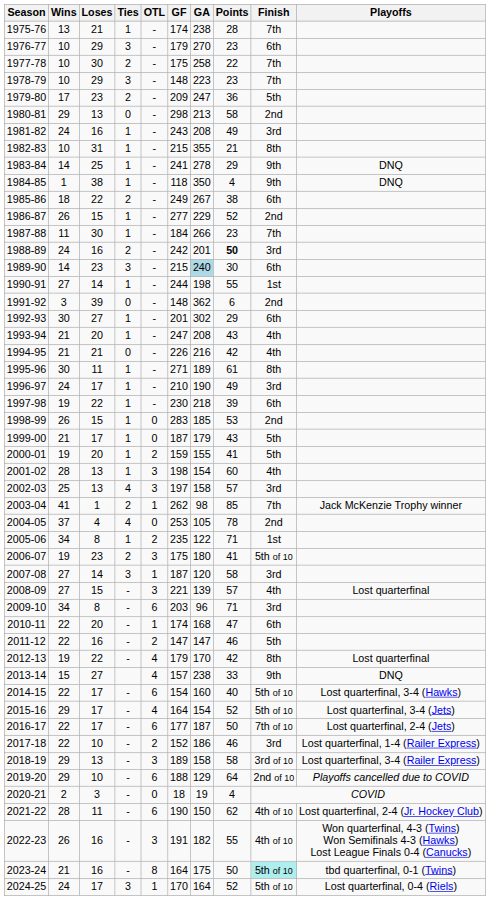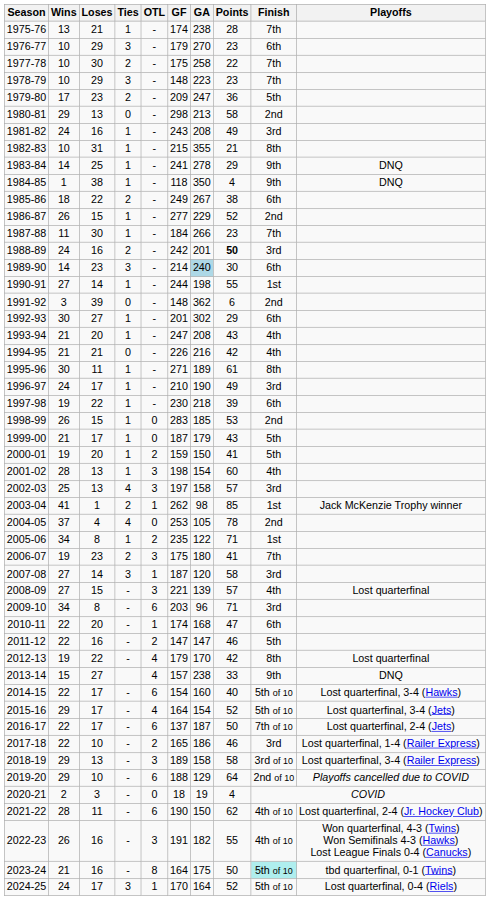 <table class="wikitable" style="text-align:center;">
 <tr bgcolor="#dddddd">
 <th>Season</th>
 <th>Wins</th>
 <th>Loses</th>
 <th>Ties</th>
 <th>OTL</th>
 <th>GF</th>
 <th>GA</th>
 <th>Points</th>
 <th>Finish</th>
 <th>Playoffs</th>
 </tr>
 <tr>
 <td>1975-76</td>
 <td>13</td>
 <td>21</td>
 <td>1</td>
 <td>-</td>
 <td>174</td>
 <td>238</td>
 <td>28</td>
 <td>7th</td>
 <td></td>
 </tr>
 <tr>
 <td>1976-77</td>
 <td>10</td>
 <td>29</td>
 <td>3</td>
 <td>-</td>
 <td>179</td>
 <td>270</td>
 <td>23</td>
 <td>6th</td>
 <td></td>
 </tr>
 <tr>
 <td>1977-78</td>
 <td>10</td>
 <td>30</td>
 <td>2</td>
 <td>-</td>
 <td>175</td>
 <td>258</td>
 <td>22</td>
 <td>7th</td>
 <td></td>
 </tr>
 <tr>
 <td>1978-79</td>
 <td>10</td>
 <td>29</td>
 <td>3</td>
 <td>-</td>
 <td>148</td>
 <td>223</td>
 <td>23</td>
 <td>7th</td>
 <td></td>
 </tr>
 <tr>
 <td>1979-80</td>
 <td>17</td>
 <td>23</td>
 <td>2</td>
 <td>-</td>
 <td>209</td>
 <td>247</td>
 <td>36</td>
 <td>5th</td>
 <td></td>
 </tr>
 <tr>
 <td>1980-81</td>
 <td>29</td>
 <td>13</td>
 <td>0</td>
 <td>-</td>
 <td>298</td>
 <td>213</td>
 <td>58</td>
 <td>2nd</td>
 <td></td>
 </tr>
 <tr>
 <td>1981-82</td>
 <td>24</td>
 <td>16</td>
 <td>1</td>
 <td>-</td>
 <td>243</td>
 <td>208</td>
 <td>49</td>
 <td>3rd</td>
 <td></td>
 </tr>
 <tr>
 <td>1982-83</td>
 <td>10</td>
 <td>31</td>
 <td>1</td>
 <td>-</td>
 <td>215</td>
 <td>355</td>
 <td>21</td>
 <td>8th</td>
 <td></td>
 </tr>
 <tr>
 <td>1983-84</td>
 <td>14</td>
 <td>25</td>
 <td>1</td>
 <td>-</td>
 <td>241</td>
 <td>278</td>
 <td>29</td>
 <td>9th</td>
 <td>DNQ</td>
 </tr>
 <tr>
 <td>1984-85</td>
 <td>1</td>
 <td>38</td>
 <td>1</td>
 <td>-</td>
 <td>118</td>
 <td>350</td>
 <td>4</td>
 <td>9th</td>
 <td>DNQ</td>
 </tr>
 <tr>
 <td>1985-86</td>
 <td>18</td>
 <td>22</td>
 <td>2</td>
 <td>-</td>
 <td>249</td>
 <td>267</td>
 <td>38</td>
 <td>6th</td>
 <td></td>
 </tr>
 <tr>
 <td>1986-87</td>
 <td>26</td>
 <td>15</td>
 <td>1</td>
 <td>-</td>
 <td>277</td>
 <td>229</td>
 <td>52</td>
 <td>2nd</td>
 <td></td>
 </tr>
 <tr>
 <td>1987-88</td>
 <td>11</td>
 <td>30</td>
 <td>1</td>
 <td>-</td>
 <td>184</td>
 <td>266</td>
 <td>23</td>
 <td>7th</td>
 <td></td>
 </tr>
 <tr>
 <td>1988-89</td>
 <td>24</td>
 <td>16</td>
 <td>2</td>
 <td>-</td>
 <td>242</td>
 <td>201</td>
 <td><strong>50</strong></td>
 <td>3rd</td>
 <td></td>
 </tr>
 <tr>
 <td>1989-90</td>
 <td>14</td>
 <td>23</td>
 <td>3</td>
 <td>-</td>
-<td>215</td>
+<td>214</td>
 <td style="background: lightblue;">240</td>
 <td>30</td>
 <td>6th</td>
 <td></td>
 </tr>
 <tr>
 <td>1990-91</td>
 <td>27</td>
 <td>14</td>
 <td>1</td>
 <td>-</td>
 <td>244</td>
 <td>198</td>
 <td>55</td>
 <td>1st</td>
 <td></td>
 </tr>
 <tr>
 <td>1991-92</td>
 <td>3</td>
 <td>39</td>
 <td>0</td>
 <td>-</td>
 <td>148</td>
 <td>362</td>
 <td>6</td>
 <td>2nd</td>
 <td></td>
 </tr>
 <tr>
 <td>1992-93</td>
 <td>30</td>
 <td>27</td>
 <td>1</td>
 <td>-</td>
 <td>201</td>
 <td>302</td>
 <td>29</td>
 <td>6th</td>
 <td></td>
 </tr>
 <tr>
 <td>1993-94</td>
 <td>21</td>
 <td>20</td>
 <td>1</td>
 <td>-</td>
 <td>247</td>
 <td>208</td>
 <td>43</td>
 <td>4th</td>
 <td></td>
 </tr>
 <tr>
 <td>1994-95</td>
 <td>21</td>
 <td>21</td>
 <td>0</td>
 <td>-</td>
 <td>226</td>
 <td>216</td>
 <td>42</td>
 <td>4th</td>
 <td></td>
 </tr>
 <tr>
 <td>1995-96</td>
 <td>30</td>
 <td>11</td>
 <td>1</td>
 <td>-</td>
 <td>271</td>
 <td>189</td>
 <td>61</td>
 <td>8th</td>
 <td></td>
 </tr>
 <tr>
 <td>1996-97</td>
 <td>24</td>
 <td>17</td>
 <td>1</td>
 <td>-</td>
 <td>210</td>
 <td>190</td>
 <td>49</td>
 <td>3rd</td>
 <td></td>
 </tr>
 <tr>
 <td>1997-98</td>
 <td>19</td>
 <td>22</td>
 <td>1</td>
 <td>-</td>
 <td>230</td>
 <td>218</td>
 <td>39</td>
 <td>6th</td>
 <td></td>
 </tr>
 <tr>
 <td>1998-99</td>
 <td>26</td>
 <td>15</td>
 <td>1</td>
 <td>0</td>
 <td>283</td>
 <td>185</td>
 <td>53</td>
 <td>2nd</td>
 <td></td>
 </tr>
 <tr>
 <td>1999-00</td>
 <td>21</td>
 <td>17</td>
 <td>1</td>
 <td>0</td>
 <td>187</td>
 <td>179</td>
 <td>43</td>
 <td>5th</td>
 <td></td>
 </tr>
 <tr>
 <td>2000-01</td>
 <td>19</td>
 <td>20</td>
 <td>1</td>
 <td>2</td>
 <td>159</td>
-<td>155</td>
+<td>150</td>
 <td>41</td>
 <td>5th</td>
 <td></td>
 </tr>
 <tr>
 <td>2001-02</td>
 <td>28</td>
 <td>13</td>
 <td>1</td>
 <td>3</td>
 <td>198</td>
 <td>154</td>
 <td>60</td>
 <td>4th</td>
 <td></td>
 </tr>
 <tr>
 <td>2002-03</td>
 <td>25</td>
 <td>13</td>
 <td>4</td>
 <td>3</td>
 <td>197</td>
 <td>158</td>
 <td>57</td>
 <td>3rd</td>
 <td></td>
 </tr>
 <tr>
 <td>2003-04</td>
 <td>41</td>
 <td>1</td>
 <td>2</td>
 <td>1</td>
 <td>262</td>
 <td>98</td>
 <td>85</td>
-<td>7th</td>
+<td>1st</td>
 <td>Jack McKenzie Trophy winner</td>
 </tr>
 <tr>
 <td>2004-05</td>
 <td>37</td>
 <td>4</td>
 <td>4</td>
 <td>0</td>
 <td>253</td>
 <td>105</td>
 <td>78</td>
 <td>2nd</td>
 <td></td>
 </tr>
 <tr>
 <td>2005-06</td>
 <td>34</td>
 <td>8</td>
 <td>1</td>
 <td>2</td>
 <td>235</td>
 <td>122</td>
 <td>71</td>
 <td>1st</td>
 <td></td>
 </tr>
 <tr>
 <td>2006-07</td>
 <td>19</td>
 <td>23</td>
 <td>2</td>
 <td>3</td>
 <td>175</td>
 <td>180</td>
 <td>41</td>
-<td>5th <small>of 10</small></td>
+<td>7th</td>
 <td></td>
 </tr>
 <tr>
 <td>2007-08</td>
 <td>27</td>
 <td>14</td>
 <td>3</td>
 <td>1</td>
 <td>187</td>
 <td>120</td>
 <td>58</td>
 <td>3rd</td>
 <td></td>
 </tr>
 <tr>
 <td>2008-09</td>
 <td>27</td>
 <td>15</td>
 <td>-</td>
 <td>3</td>
 <td>221</td>
 <td>139</td>
 <td>57</td>
 <td>4th</td>
 <td>Lost quarterfinal</td>
 </tr>
 <tr>
 <td>2009-10</td>
 <td>34</td>
 <td>8</td>
 <td>-</td>
 <td>6</td>
 <td>203</td>
 <td>96</td>
 <td>71</td>
 <td>3rd</td>
 <td></td>
 </tr>
 <tr>
 <td>2010-11</td>
 <td>22</td>
 <td>20</td>
 <td>-</td>
 <td>1</td>
 <td>174</td>
 <td>168</td>
 <td>47</td>
 <td>6th</td>
 <td></td>
 </tr>
 <tr>
 <td>2011-12</td>
 <td>22</td>
 <td>16</td>
 <td>-</td>
 <td>2</td>
 <td>147</td>
 <td>147</td>
 <td>46</td>
 <td>5th</td>
 <td></td>
 </tr>
 <tr>
 <td>2012-13</td>
 <td>19</td>
 <td>22</td>
 <td>-</td>
 <td>4</td>
 <td>179</td>
 <td>170</td>
 <td>42</td>
 <td>8th</td>
 <td>Lost quarterfinal</td>
 </tr>
 <tr>
 <td>2013-14</td>
 <td>15</td>
 <td>27</td>
 <td></td>
 <td>4</td>
 <td>157</td>
 <td>238</td>
 <td>33</td>
 <td>9th</td>
 <td>DNQ</td>
 </tr>
 <tr>
 <td>2014-15</td>
 <td>22</td>
 <td>17</td>
 <td>-</td>
 <td>6</td>
 <td>154</td>
 <td>160</td>
 <td>40</td>
 <td>5th <small>of 10</small></td>
 <td>Lost quarterfinal, 3-4 (<a href='#'>Hawks</a>)</td>
 </tr>
 <tr>
 <td>2015-16</td>
 <td>29</td>
 <td>17</td>
 <td>-</td>
 <td>4</td>
 <td>164</td>
 <td>154</td>
 <td>52</td>
 <td>5th <small>of 10</small></td>
 <td>Lost quarterfinal, 3-4 (<a href='#'>Jets</a>)</td>
 </tr>
 <tr>
 <td>2016-17</td>
 <td>22</td>
 <td>17</td>
 <td>-</td>
 <td>6</td>
-<td>177</td>
+<td>137</td>
 <td>187</td>
 <td>50</td>
 <td>7th <small>of 10</small></td>
 <td>Lost quarterfinal, 2-4 (<a href='#'>Jets</a>)</td>
 </tr>
 <tr>
 <td>2017-18</td>
 <td>22</td>
 <td>10</td>
 <td>-</td>
 <td>2</td>
-<td>152</td>
+<td>165</td>
 <td>186</td>
 <td>46</td>
 <td>3rd</td>
 <td>Lost quarterfinal, 1-4 (<a href='#'>Railer Express</a>)</td>
 </tr>
 <tr>
 <td>2018-19</td>
 <td>29</td>
 <td>13</td>
 <td>-</td>
 <td>3</td>
 <td>189</td>
 <td>158</td>
 <td>58</td>
 <td>3rd <small>of 10</small></td>
 <td>Lost quarterfinal, 3-4 (<a href='#'>Railer Express</a>)</td>
 </tr>
 <tr>
 <td>2019-20</td>
 <td>29</td>
 <td>10</td>
 <td>-</td>
 <td>6</td>
 <td>188</td>
 <td>129</td>
 <td>64</td>
 <td>2nd <small>of 10</small></td>
 <td><em>Playoffs cancelled due to COVID</em></td>
 </tr>
 <tr>
 <td>2020-21</td>
 <td>2</td>
 <td>3</td>
 <td>-</td>
 <td>0</td>
 <td>18</td>
 <td>19</td>
 <td>4</td>
 <td colspan=2><em>COVID</em></td>
 </tr>
 <tr>
 <td>2021-22</td>
 <td>28</td>
 <td>11</td>
 <td>-</td>
 <td>6</td>
 <td>190</td>
 <td>150</td>
 <td>62</td>
 <td>4th <small>of 10</small></td>
 <td>Lost quarterfinal, 2-4 (<a href='#'>Jr. Hockey Club</a>)</td>
 </tr>
 <tr>
 <td>2022-23</td>
 <td>26</td>
 <td>16</td>
 <td>-</td>
 <td>3</td>
 <td>191</td>
 <td>182</td>
 <td>55</td>
 <td>4th <small>of 10</small></td>
 <td>Won quarterfinal, 4-3 (<a href='#'>Twins</a>)<br>Won Semifinals 4-3 (<a href='#'>Hawks</a>)<br>Lost League Finals 0-4 (<a href='#'>Canucks</a>)</td>
 </tr>
 <tr>
 <td>2023-24</td>
 <td>21</td>
 <td>16</td>
 <td>-</td>
 <td>8</td>
 <td>164</td>
 <td>175</td>
 <td>50</td>
 <td style="background: paleturquoise;">5th <small>of 10</small></td>
 <td>tbd quarterfinal, 0-1 (<a href='#'>Twins</a>)</td>
 </tr>
 <tr>
 <td>2024-25</td>
 <td>24</td>
 <td>17</td>
 <td>3</td>
 <td>1</td>
 <td>170</td>
 <td>164</td>
 <td>52</td>
 <td>5th <small>of 10</small></td>
 <td>Lost quarterfinal, 0-4 (<a href='#'>Riels</a>)</td>
 </tr>
 </table>
